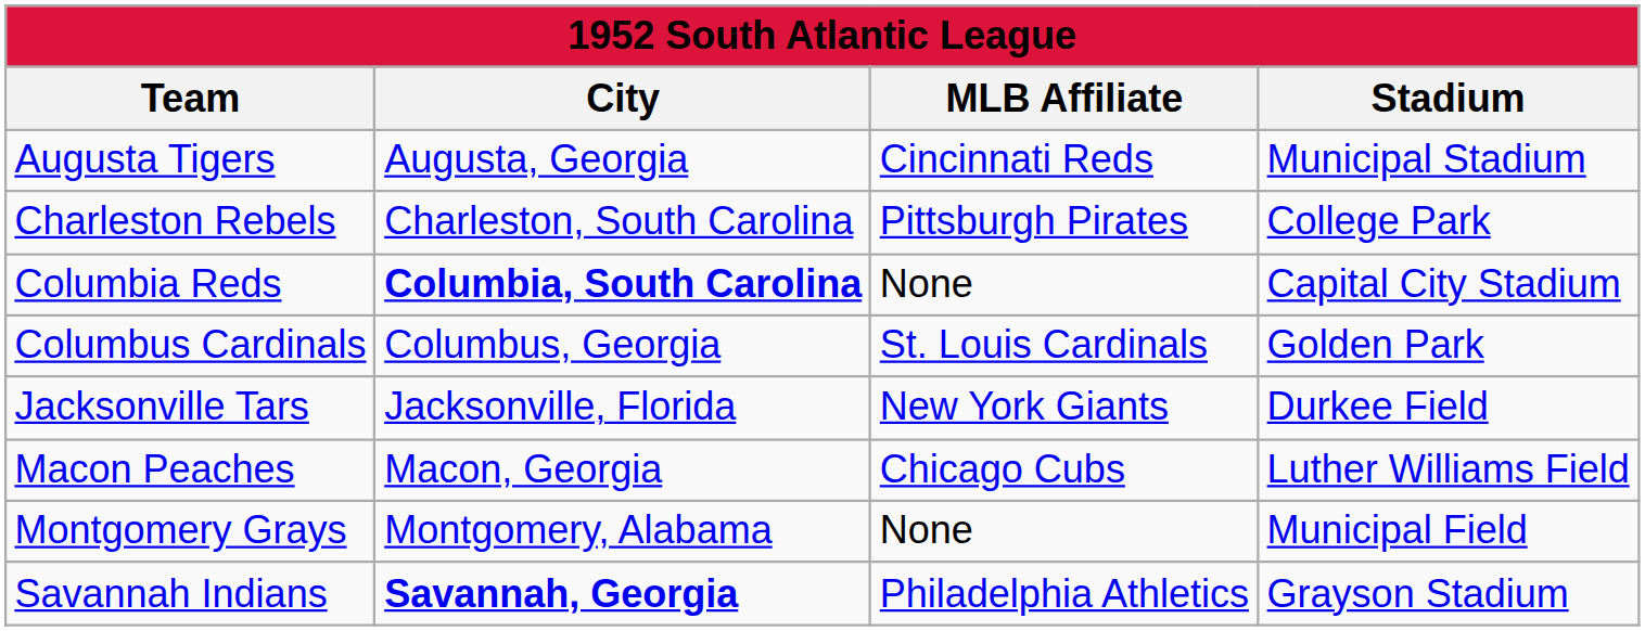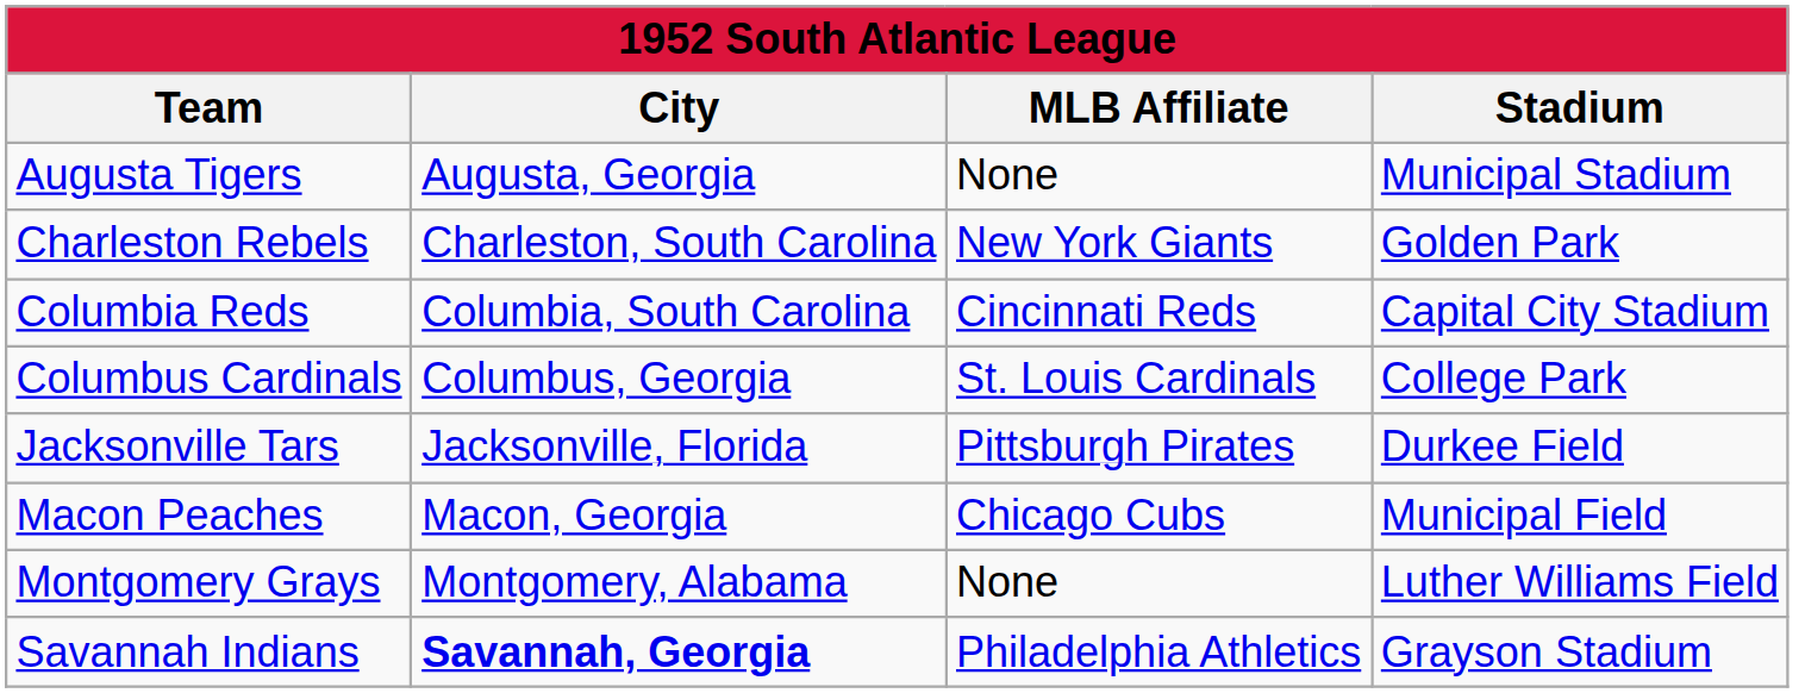 <table class="wikitable" style="width:auto">
 <tr>
 <td bgcolor="#DC143C" align="center" colspan="7"><strong><span>1952 South Atlantic League</span></strong></td>
 </tr>
 <tr>
 <th>Team</th>
 <th>City</th>
 <th>MLB Affiliate</th>
 <th>Stadium</th>
 </tr>
 <tr>
 <td><a href='#'>Augusta Tigers</a></td>
 <td><a href='#'>Augusta, Georgia</a></td>
-<td><a href='#'>Cincinnati Reds</a></td>
+<td>None</td>
 <td><a href='#'>Municipal Stadium</a></td>
 </tr>
 <tr>
 <td><a href='#'>Charleston Rebels</a></td>
 <td><a href='#'>Charleston, South Carolina</a></td>
-<td><a href='#'>Pittsburgh Pirates</a></td>
-<td><a href='#'>College Park</a></td>
+<td><a href='#'>New York Giants</a></td>
+<td><a href='#'>Golden Park</a></td>
 </tr>
 <tr>
 <td><a href='#'>Columbia Reds</a></td>
-<td><strong><a href='#'>Columbia, South Carolina</a></strong></td>
-<td>None</td>
+<td><a href='#'>Columbia, South Carolina</a></td>
+<td><a href='#'>Cincinnati Reds</a></td>
 <td><a href='#'>Capital City Stadium</a></td>
 </tr>
 <tr>
 <td><a href='#'>Columbus Cardinals</a></td>
 <td><a href='#'>Columbus, Georgia</a></td>
 <td><a href='#'>St. Louis Cardinals</a></td>
-<td><a href='#'>Golden Park</a></td>
+<td><a href='#'>College Park</a></td>
 </tr>
 <tr>
 <td><a href='#'>Jacksonville Tars</a></td>
 <td><a href='#'>Jacksonville, Florida</a></td>
-<td><a href='#'>New York Giants</a></td>
+<td><a href='#'>Pittsburgh Pirates</a></td>
 <td><a href='#'>Durkee Field</a></td>
 </tr>
 <tr>
 <td><a href='#'>Macon Peaches</a></td>
 <td><a href='#'>Macon, Georgia</a></td>
 <td><a href='#'>Chicago Cubs</a></td>
-<td><a href='#'>Luther Williams Field</a></td>
+<td><a href='#'>Municipal Field</a></td>
 </tr>
 <tr>
 <td><a href='#'>Montgomery Grays</a></td>
 <td><a href='#'>Montgomery, Alabama</a></td>
 <td>None</td>
-<td><a href='#'>Municipal Field</a></td>
+<td><a href='#'>Luther Williams Field</a></td>
 </tr>
 <tr>
 <td><a href='#'>Savannah Indians</a></td>
 <td><strong><a href='#'>Savannah, Georgia</a></strong></td>
 <td><a href='#'>Philadelphia Athletics</a></td>
 <td><a href='#'>Grayson Stadium</a></td>
 </tr>
 </table>
